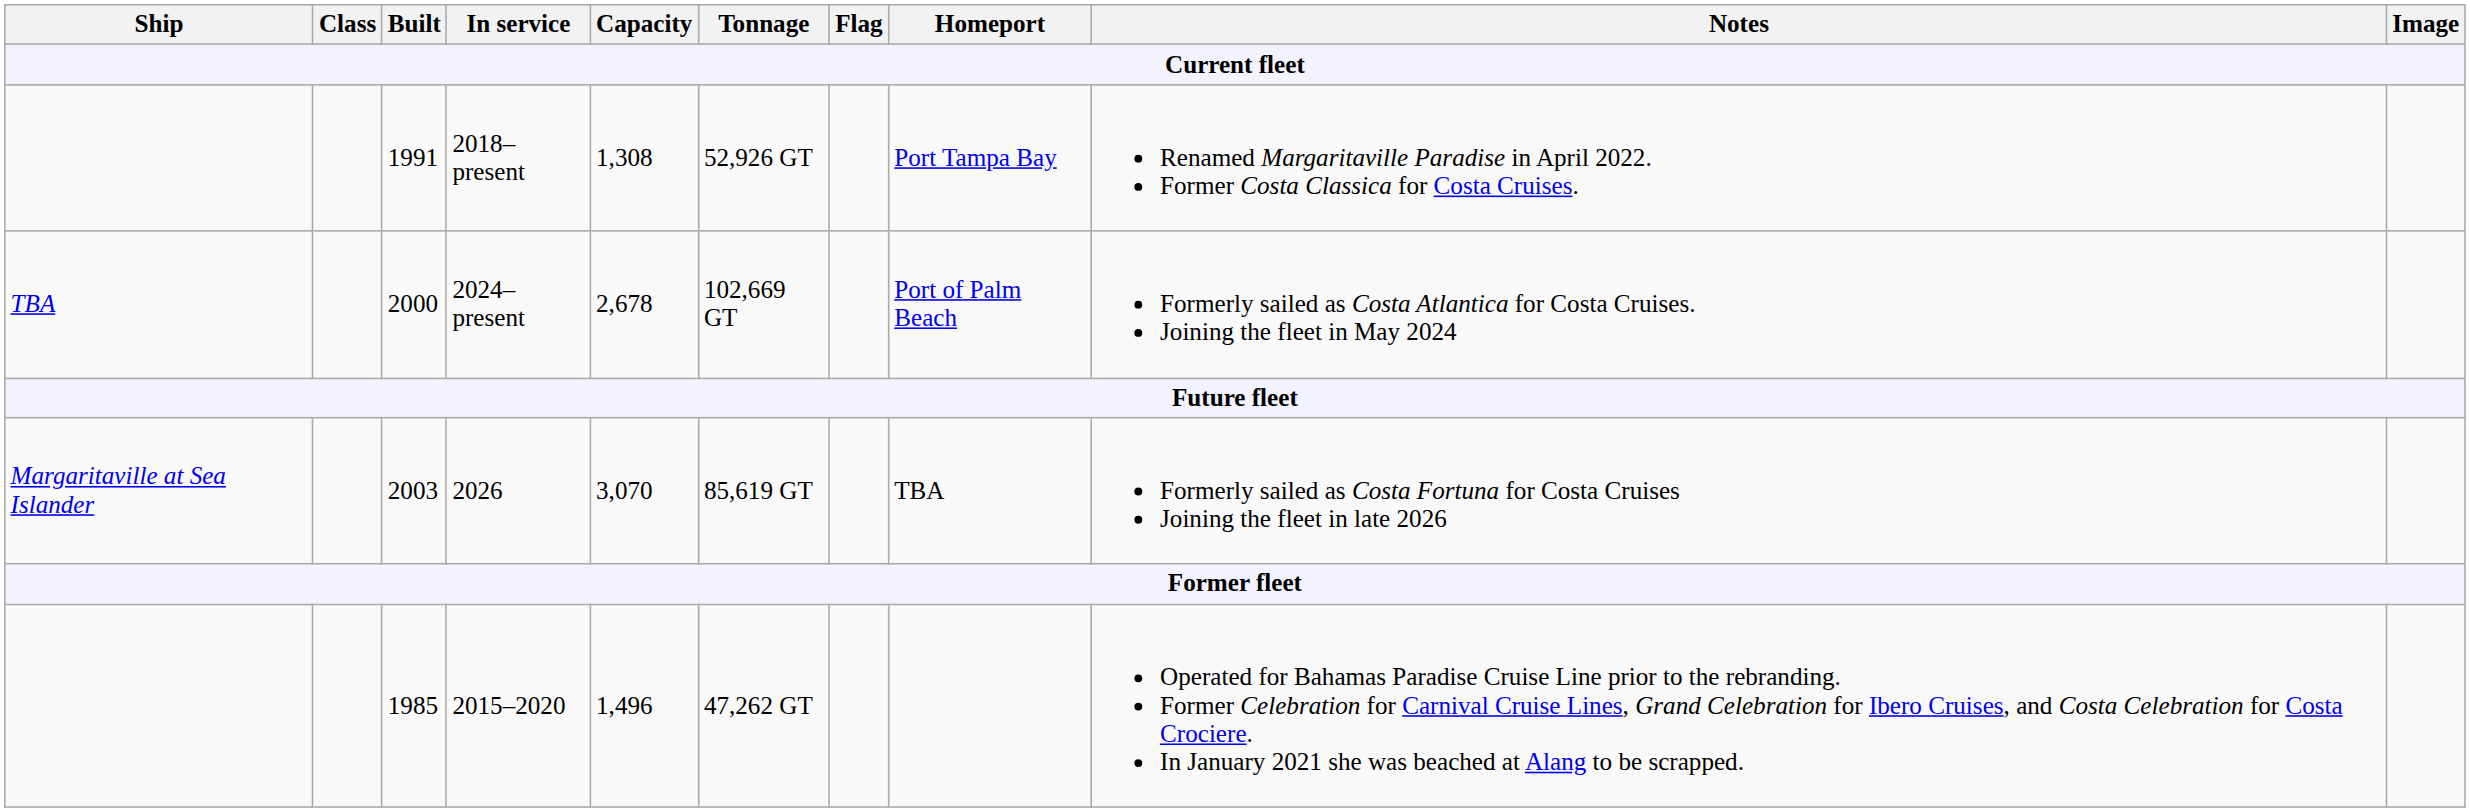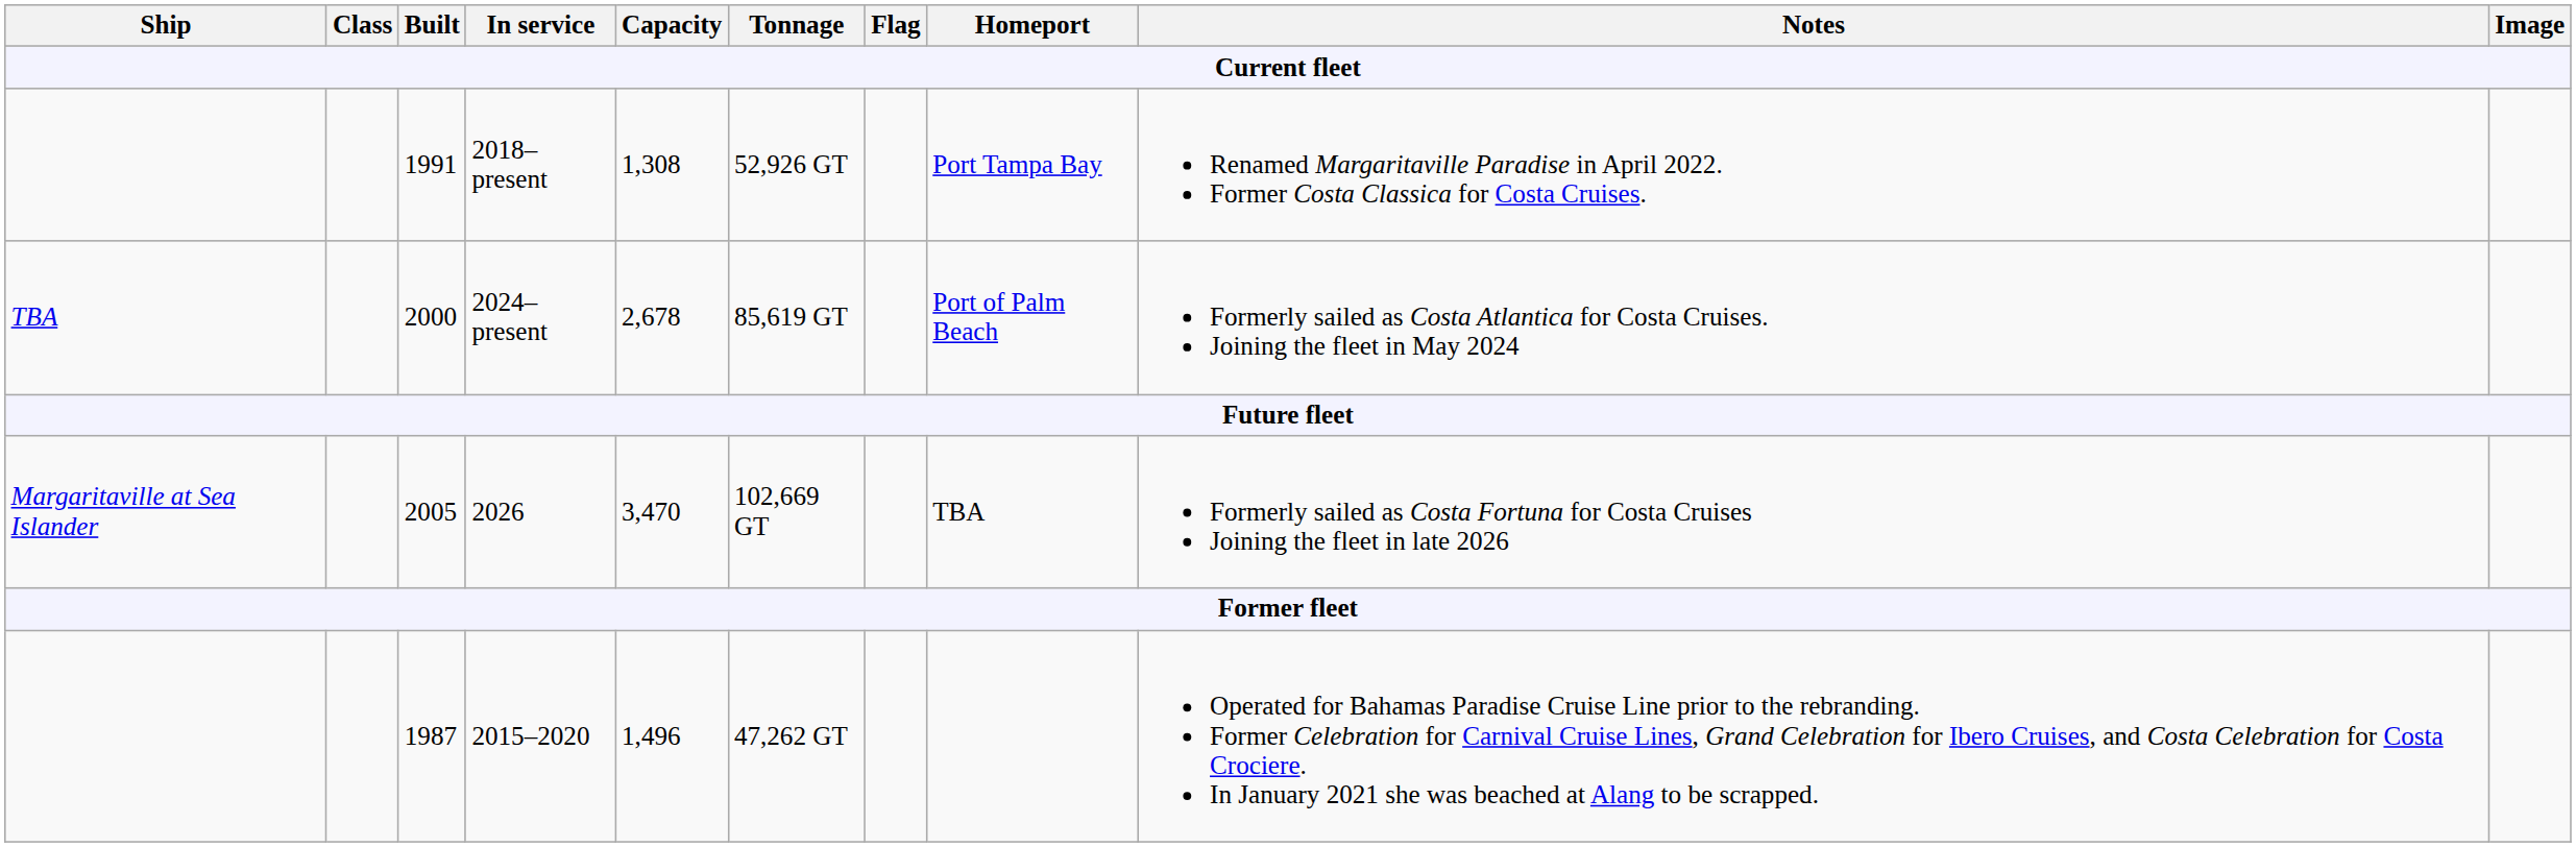 <table class="wikitable sortable">
 <tr>
 <th>Ship</th>
 <th>Class</th>
 <th>Built</th>
 <th>In service</th>
 <th>Capacity</th>
 <th>Tonnage</th>
 <th>Flag</th>
 <th>Homeport</th>
 <th>Notes</th>
 <th>Image</th>
 </tr>
 <tr>
 <th style="background:#F3F3FF" colspan="11">Current fleet</th>
 </tr>
 <tr>
 <td></td>
 <td></td>
 <td>1991</td>
 <td>2018–present</td>
 <td>1,308</td>
 <td>52,926 GT</td>
 <td></td>
 <td><a href='#'>Port Tampa Bay</a></td>
 <td><br><ul><li>Renamed <em>Margaritaville Paradise</em> in April 2022.</li><li>Former <em>Costa Classica</em> for <a href='#'>Costa Cruises</a>.</li></ul></td>
 <td></td>
 </tr>
 <tr>
 <td><em><a href='#'>TBA</a></em></td>
 <td></td>
 <td>2000</td>
 <td>2024–present</td>
 <td>2,678</td>
-<td>102,669 GT</td>
+<td>85,619 GT</td>
 <td></td>
 <td><a href='#'>Port of Palm Beach</a></td>
 <td><br><ul><li>Formerly sailed as <em>Costa Atlantica</em> for Costa Cruises.</li><li>Joining the fleet in May 2024</li></ul></td>
 <td></td>
 </tr>
 <tr>
 <th style="background:#F3F3FF" colspan="10">Future fleet</th>
 </tr>
 <tr>
 <td><em><a href='#'>Margaritaville at Sea Islander</a></em></td>
 <td></td>
-<td>2003</td>
+<td>2005</td>
 <td>2026</td>
-<td>3,070</td>
-<td>85,619 GT</td>
+<td>3,470</td>
+<td>102,669 GT</td>
 <td></td>
 <td>TBA</td>
 <td><br><ul><li>Formerly sailed as <em>Costa Fortuna</em> for Costa Cruises</li><li>Joining the fleet in late 2026</li></ul></td>
 <td></td>
 </tr>
 <tr>
 <th style="background:#F3F3FF" colspan="10">Former fleet</th>
 </tr>
 <tr>
 <td></td>
 <td></td>
-<td>1985</td>
+<td>1987</td>
 <td>2015–2020</td>
 <td>1,496</td>
 <td>47,262 GT</td>
 <td></td>
 <td></td>
 <td><br><ul><li>Operated for Bahamas Paradise Cruise Line prior to the rebranding.</li><li>Former <em>Celebration</em> for <a href='#'>Carnival Cruise Lines</a>, <em>Grand Celebration</em> for <a href='#'>Ibero Cruises</a>, and <em>Costa Celebration</em> for <a href='#'>Costa Crociere</a>.</li><li>In January 2021 she was beached at <a href='#'>Alang</a> to be scrapped.</li></ul></td>
 <td></td>
 </tr>
 </table>
